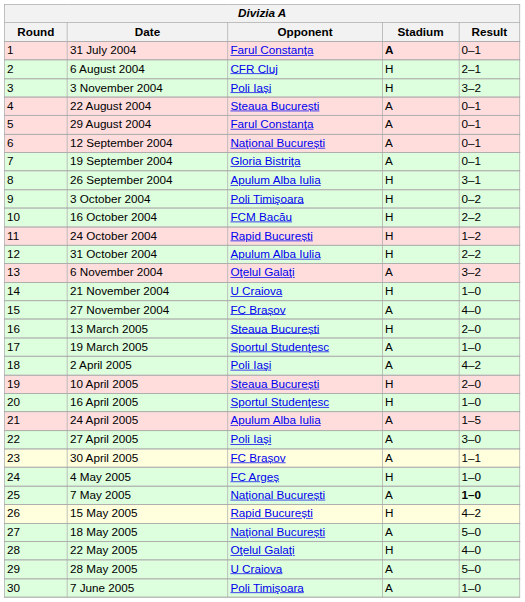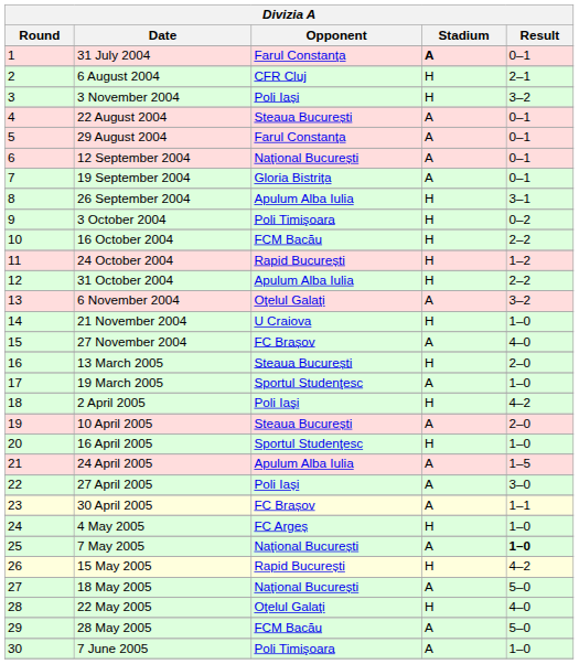 <table class="wikitable" style="width:80%;">
 <tr>
 <th colspan="5" style="text-align:center;"><em>Divizia A</em></th>
 </tr>
 <tr>
 <th>Round</th>
 <th>Date</th>
 <th>Opponent</th>
 <th>Stadium</th>
 <th>Result</th>
 </tr>
 <tr>
 </tr>
 <tr bgcolor="#ffdddd">
 <td>1</td>
 <td>31 July 2004</td>
 <td><a href='#'>Farul Constanţa</a></td>
 <td><strong>A</strong></td>
 <td>0–1</td>
 </tr>
 <tr>
 </tr>
 <tr bgcolor="#ddffdd">
 <td>2</td>
 <td>6 August 2004</td>
 <td><a href='#'>CFR Cluj</a></td>
 <td>H</td>
 <td>2–1</td>
 </tr>
 <tr>
 </tr>
 <tr bgcolor="#ddffdd">
 <td>3</td>
 <td>3 November 2004</td>
 <td><a href='#'>Poli Iași</a></td>
 <td>H</td>
 <td>3–2</td>
 </tr>
 <tr>
 </tr>
 <tr bgcolor="#ffdddd">
 <td>4</td>
 <td>22 August 2004</td>
 <td><a href='#'>Steaua București</a></td>
 <td>A</td>
 <td>0–1</td>
 </tr>
 <tr>
 </tr>
 <tr bgcolor="#ffdddd">
 <td>5</td>
 <td>29 August 2004</td>
 <td><a href='#'>Farul Constanţa</a></td>
 <td>A</td>
 <td>0–1</td>
 </tr>
 <tr>
 </tr>
 <tr bgcolor="#ffdddd">
 <td>6</td>
 <td>12 September 2004</td>
 <td><a href='#'>Naţional București</a></td>
 <td>A</td>
 <td>0–1</td>
 </tr>
 <tr>
 </tr>
 <tr bgcolor="#ddffdd">
 <td>7</td>
 <td>19 September 2004</td>
 <td><a href='#'>Gloria Bistriţa</a></td>
 <td>A</td>
 <td>0–1</td>
 </tr>
 <tr>
 </tr>
 <tr bgcolor="#ddffdd">
 <td>8</td>
 <td>26 September 2004</td>
 <td><a href='#'>Apulum Alba Iulia</a></td>
 <td>H</td>
 <td>3–1</td>
 </tr>
 <tr>
 </tr>
 <tr bgcolor="#ddffdd">
 <td>9</td>
 <td>3 October 2004</td>
 <td><a href='#'>Poli Timişoara</a></td>
 <td>H</td>
 <td>0–2</td>
 </tr>
 <tr>
 </tr>
 <tr bgcolor="#ddffdd">
 <td>10</td>
 <td>16 October 2004</td>
 <td><a href='#'>FCM Bacău</a></td>
 <td>H</td>
 <td>2–2</td>
 </tr>
 <tr>
 </tr>
 <tr bgcolor="#ffdddd">
 <td>11</td>
 <td>24 October 2004</td>
 <td><a href='#'>Rapid București</a></td>
 <td>H</td>
 <td>1–2</td>
 </tr>
 <tr>
 </tr>
 <tr bgcolor="#ddffdd">
 <td>12</td>
 <td>31 October 2004</td>
 <td><a href='#'>Apulum Alba Iulia</a></td>
 <td>H</td>
 <td>2–2</td>
 </tr>
 <tr>
 </tr>
 <tr bgcolor="#ffdddd">
 <td>13</td>
 <td>6 November 2004</td>
 <td><a href='#'>Oţelul Galaţi</a></td>
 <td>A</td>
 <td>3–2</td>
 </tr>
 <tr>
 </tr>
 <tr bgcolor="#ddffdd">
 <td>14</td>
 <td>21 November 2004</td>
 <td><a href='#'>U Craiova</a></td>
 <td>H</td>
 <td>1–0</td>
 </tr>
 <tr>
 </tr>
 <tr bgcolor="#ddffdd">
 <td>15</td>
 <td>27 November 2004</td>
 <td><a href='#'>FC Brașov</a></td>
 <td>A</td>
 <td>4–0</td>
 </tr>
 <tr>
 </tr>
 <tr bgcolor="#ddffdd">
 <td>16</td>
 <td>13 March 2005</td>
 <td><a href='#'>Steaua București</a></td>
 <td>H</td>
 <td>2–0</td>
 </tr>
 <tr>
 </tr>
 <tr bgcolor="#ddffdd">
 <td>17</td>
 <td>19 March 2005</td>
 <td><a href='#'>Sportul Studenţesc</a></td>
 <td>A</td>
 <td>1–0</td>
 </tr>
 <tr>
 </tr>
 <tr bgcolor="#ddffdd">
 <td>18</td>
 <td>2 April 2005</td>
 <td><a href='#'>Poli Iaşi</a></td>
-<td>A</td>
+<td>H</td>
 <td>4–2</td>
 </tr>
 <tr>
 </tr>
 <tr bgcolor="#ffdddd">
 <td>19</td>
 <td>10 April 2005</td>
 <td><a href='#'>Steaua București</a></td>
-<td>H</td>
+<td>A</td>
 <td>2–0</td>
 </tr>
 <tr>
 </tr>
 <tr bgcolor="#ddffdd">
 <td>20</td>
 <td>16 April 2005</td>
 <td><a href='#'>Sportul Studenţesc</a></td>
 <td>H</td>
 <td>1–0</td>
 </tr>
 <tr>
 </tr>
 <tr bgcolor="#ffdddd">
 <td>21</td>
 <td>24 April 2005</td>
 <td><a href='#'>Apulum Alba Iulia</a></td>
 <td>A</td>
 <td>1–5</td>
 </tr>
 <tr>
 </tr>
 <tr bgcolor="#ddffdd">
 <td>22</td>
 <td>27 April 2005</td>
 <td><a href='#'>Poli Iași</a></td>
 <td>A</td>
 <td>3–0</td>
 </tr>
 <tr>
 </tr>
 <tr bgcolor="#ffffdd">
 <td>23</td>
 <td>30 April 2005</td>
 <td><a href='#'>FC Brașov</a></td>
 <td>A</td>
 <td>1–1</td>
 </tr>
 <tr>
 </tr>
 <tr bgcolor="#ddffdd">
 <td>24</td>
 <td>4 May 2005</td>
 <td><a href='#'>FC Argeș</a></td>
 <td>H</td>
 <td>1–0</td>
 </tr>
 <tr>
 </tr>
 <tr bgcolor="#ddffdd">
 <td>25</td>
 <td>7 May 2005</td>
 <td><a href='#'>Naţional București</a></td>
 <td>A</td>
 <td><strong>1–0</strong></td>
 </tr>
 <tr>
 </tr>
 <tr bgcolor="#ffffdd">
 <td>26</td>
 <td>15 May 2005</td>
 <td><a href='#'>Rapid București</a></td>
 <td>H</td>
 <td>4–2</td>
 </tr>
 <tr>
 </tr>
 <tr bgcolor="#ddffdd">
 <td>27</td>
 <td>18 May 2005</td>
 <td><a href='#'>Naţional București</a></td>
 <td>A</td>
 <td>5–0</td>
 </tr>
 <tr>
 </tr>
 <tr bgcolor="#ddffdd">
 <td>28</td>
 <td>22 May 2005</td>
 <td><a href='#'>Oţelul Galaţi</a></td>
 <td>H</td>
 <td>4–0</td>
 </tr>
 <tr>
 </tr>
 <tr bgcolor="#ddffdd">
 <td>29</td>
 <td>28 May 2005</td>
-<td><a href='#'>U Craiova</a></td>
+<td><a href='#'>FCM Bacău</a></td>
 <td>A</td>
 <td>5–0</td>
 </tr>
 <tr>
 </tr>
 <tr bgcolor="#ddffdd">
 <td>30</td>
 <td>7 June 2005</td>
 <td><a href='#'>Poli Timişoara</a></td>
 <td>A</td>
 <td>1–0</td>
 </tr>
 <tr>
 </tr>
 </table>
